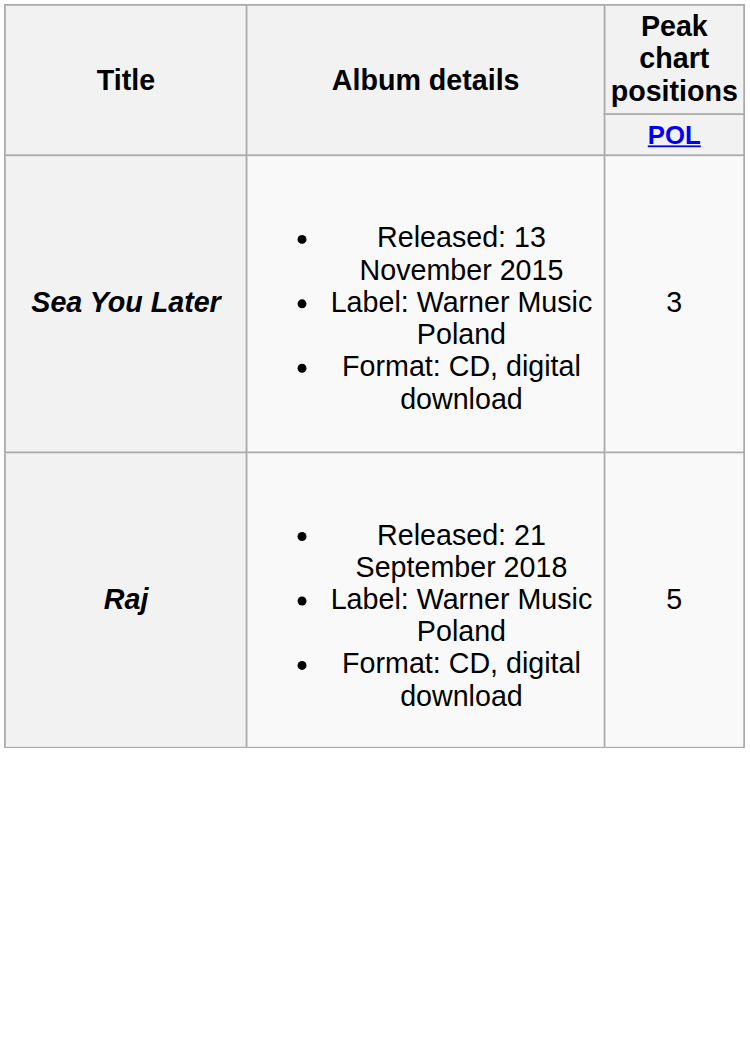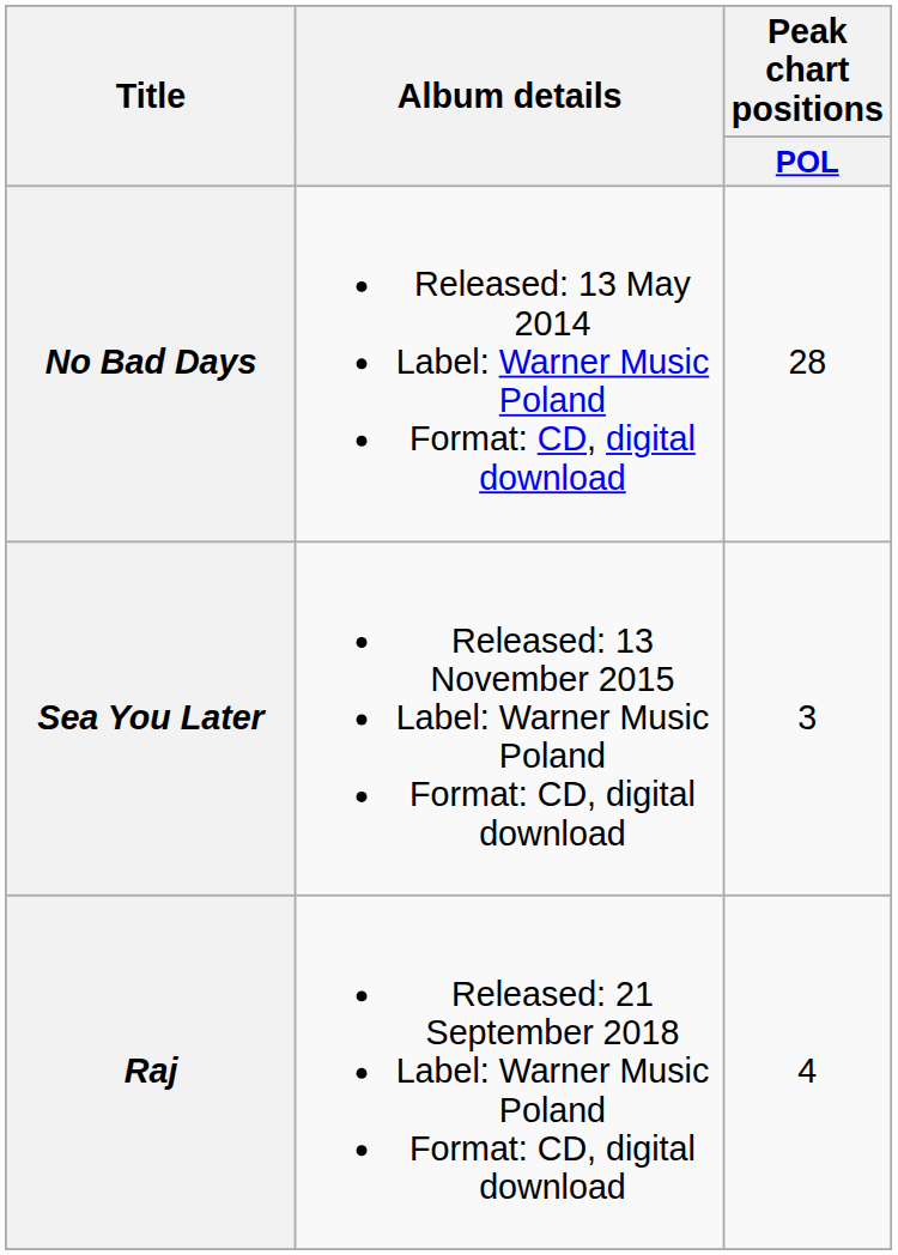 <table class="wikitable plainrowheaders" style="text-align:center;" border="1">
 <tr>
 <th scope="col" rowspan="2" style="width:8em;">Title</th>
 <th scope="col" rowspan="2" style="width:12em;">Album details</th>
 <th scope="col" colspan="1">Peak chart positions</th>
 </tr>
 <tr>
 <th scope="col" style="width:3em;font-size:90%;"><a href='#'>POL</a><br></th>
 </tr>
 <tr>
+<th scope="row"><em>No Bad Days</em></th>
+<td><br><ul><li>Released: 13 May 2014</li><li>Label: <a href='#'>Warner Music Poland</a></li><li>Format: <a href='#'>CD</a>, <a href='#'>digital download</a></li></ul></td>
+<td>28</td>
+</tr>
+<tr>
 <th scope="row"><em>Sea You Later</em></th>
 <td><br><ul><li>Released: 13 November 2015</li><li>Label: Warner Music Poland</li><li>Format: CD, digital download</li></ul></td>
 <td>3</td>
 </tr>
 <tr>
 <th scope="row"><em>Raj</em></th>
 <td><br><ul><li>Released: 21 September 2018</li><li>Label: Warner Music Poland</li><li>Format: CD, digital download</li></ul></td>
-<td>5</td>
+<td>4</td>
 </tr>
 </table>
